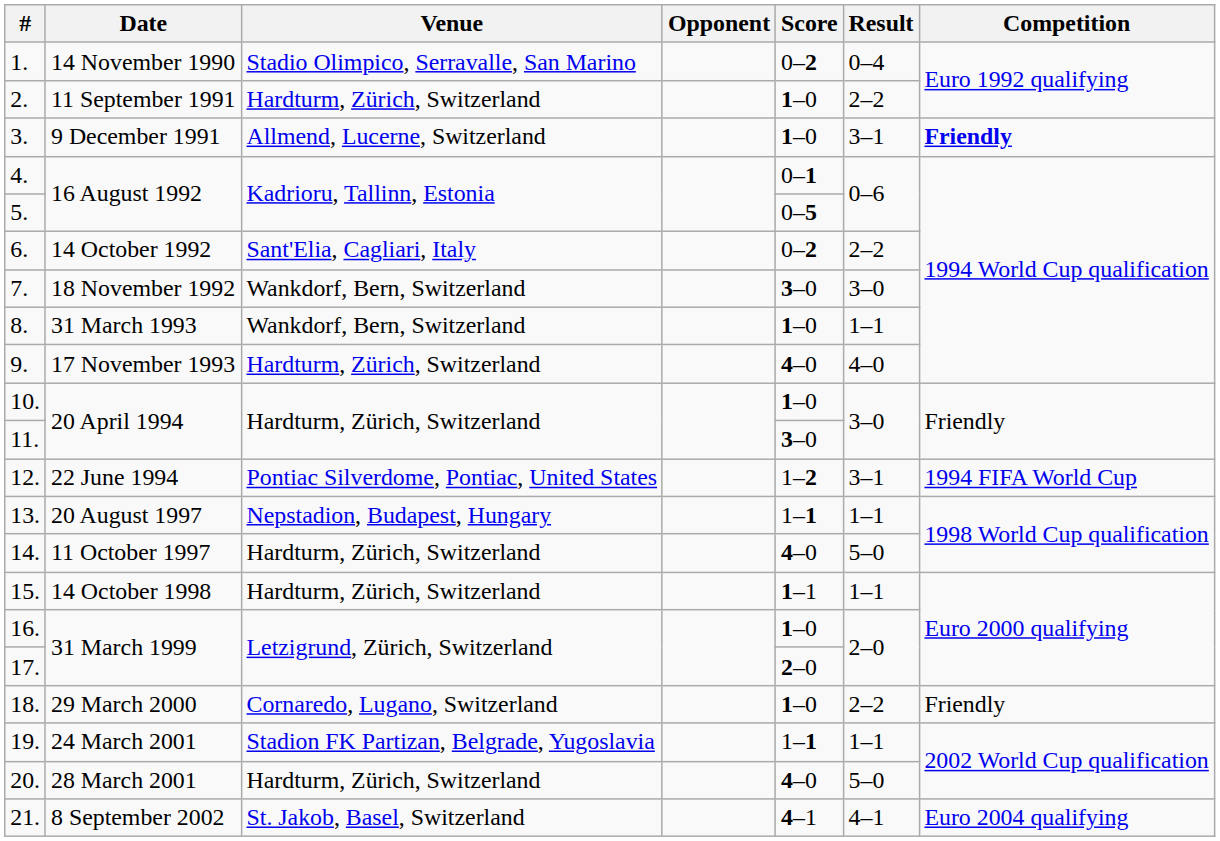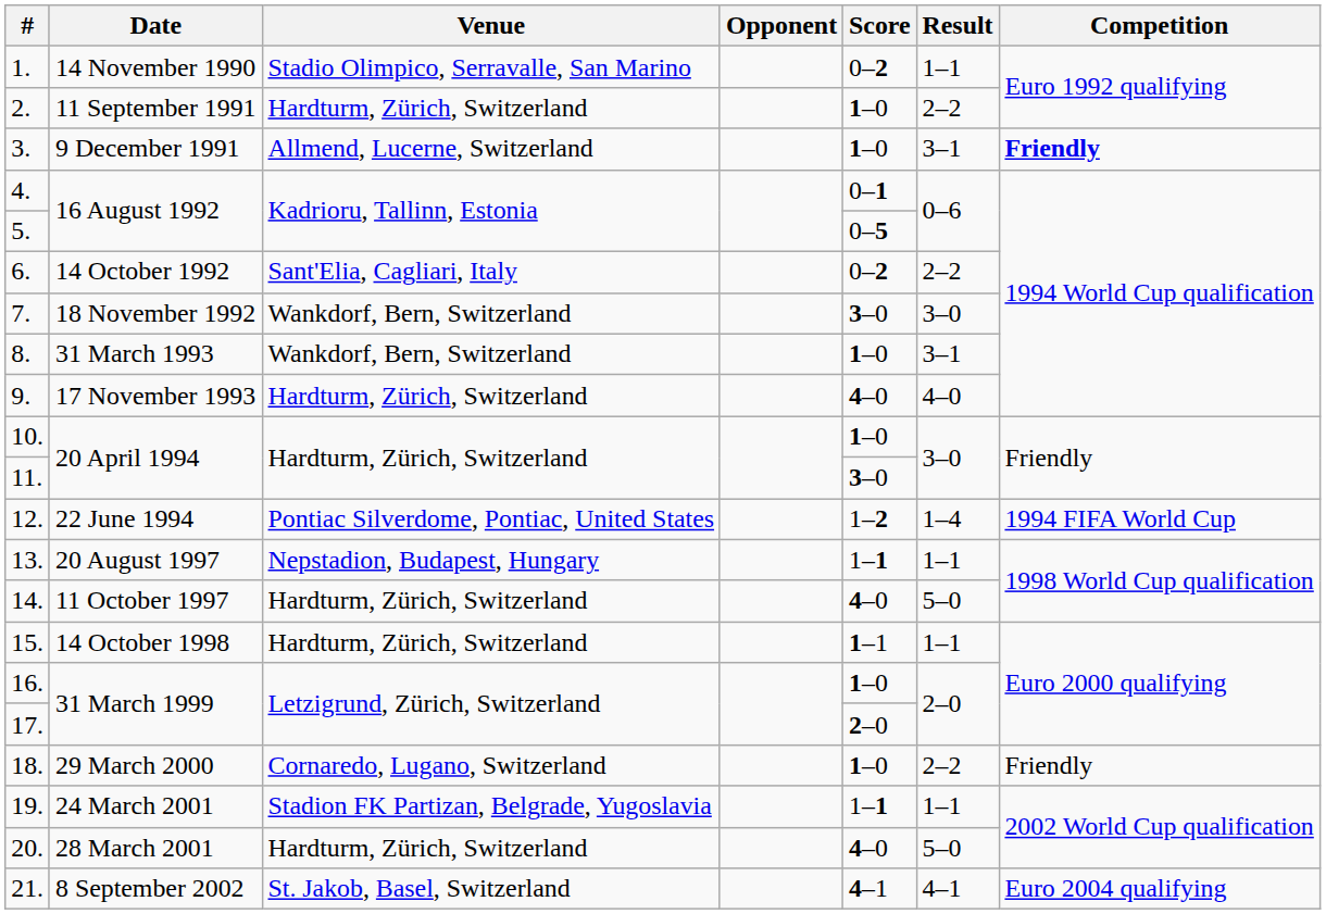 <table class="wikitable">
 <tr>
 <th>#</th>
 <th>Date</th>
 <th>Venue</th>
 <th>Opponent</th>
 <th>Score</th>
 <th>Result</th>
 <th>Competition</th>
 </tr>
 <tr>
 <td>1.</td>
 <td>14 November 1990</td>
 <td><a href='#'>Stadio Olimpico</a>, <a href='#'>Serravalle</a>, <a href='#'>San Marino</a></td>
 <td></td>
 <td>0–<strong>2</strong></td>
-<td>0–4</td>
+<td>1–1</td>
 <td rowspan="2"><a href='#'>Euro 1992 qualifying</a></td>
 </tr>
 <tr>
 <td>2.</td>
 <td>11 September 1991</td>
 <td><a href='#'>Hardturm</a>, <a href='#'>Zürich</a>, Switzerland</td>
 <td></td>
 <td><strong>1</strong>–0</td>
 <td>2–2</td>
 </tr>
 <tr>
 <td>3.</td>
 <td>9 December 1991</td>
 <td><a href='#'>Allmend</a>, <a href='#'>Lucerne</a>, Switzerland</td>
 <td></td>
 <td><strong>1</strong>–0</td>
 <td>3–1</td>
 <td><strong><a href='#'>Friendly</a></strong></td>
 </tr>
 <tr>
 <td>4.</td>
 <td rowspan="2">16 August 1992</td>
 <td rowspan="2"><a href='#'>Kadrioru</a>, <a href='#'>Tallinn</a>, <a href='#'>Estonia</a></td>
 <td rowspan="2"></td>
 <td>0–<strong>1</strong></td>
 <td rowspan="2">0–6</td>
 <td rowspan="6"><a href='#'>1994 World Cup qualification</a></td>
 </tr>
 <tr>
 <td>5.</td>
 <td>0–<strong>5</strong></td>
 </tr>
 <tr>
 <td>6.</td>
 <td>14 October 1992</td>
 <td><a href='#'>Sant'Elia</a>, <a href='#'>Cagliari</a>, <a href='#'>Italy</a></td>
 <td></td>
 <td>0–<strong>2</strong></td>
 <td>2–2</td>
 </tr>
 <tr>
 <td>7.</td>
 <td>18 November 1992</td>
 <td>Wankdorf, Bern, Switzerland</td>
 <td></td>
 <td><strong>3</strong>–0</td>
 <td>3–0</td>
 </tr>
 <tr>
 <td>8.</td>
 <td>31 March 1993</td>
 <td>Wankdorf, Bern, Switzerland</td>
 <td></td>
 <td><strong>1</strong>–0</td>
-<td>1–1</td>
+<td>3–1</td>
 </tr>
 <tr>
 <td>9.</td>
 <td>17 November 1993</td>
 <td><a href='#'>Hardturm</a>, <a href='#'>Zürich</a>, Switzerland</td>
 <td></td>
 <td><strong>4</strong>–0</td>
 <td>4–0</td>
 </tr>
 <tr>
 <td>10.</td>
 <td rowspan="2">20 April 1994</td>
 <td rowspan="2">Hardturm, Zürich, Switzerland</td>
 <td rowspan="2"></td>
 <td><strong>1</strong>–0</td>
 <td rowspan="2">3–0</td>
 <td rowspan="2">Friendly</td>
 </tr>
 <tr>
 <td>11.</td>
 <td><strong>3</strong>–0</td>
 </tr>
 <tr>
 <td>12.</td>
 <td>22 June 1994</td>
 <td><a href='#'>Pontiac Silverdome</a>, <a href='#'>Pontiac</a>, <a href='#'>United States</a></td>
 <td></td>
 <td>1–<strong>2</strong></td>
-<td>3–1</td>
+<td>1–4</td>
 <td><a href='#'>1994 FIFA World Cup</a></td>
 </tr>
 <tr>
 <td>13.</td>
 <td>20 August 1997</td>
 <td><a href='#'>Nepstadion</a>, <a href='#'>Budapest</a>, <a href='#'>Hungary</a></td>
 <td></td>
 <td>1–<strong>1</strong></td>
 <td>1–1</td>
 <td rowspan="2"><a href='#'>1998 World Cup qualification</a></td>
 </tr>
 <tr>
 <td>14.</td>
 <td>11 October 1997</td>
 <td>Hardturm, Zürich, Switzerland</td>
 <td></td>
 <td><strong>4</strong>–0</td>
 <td>5–0</td>
 </tr>
 <tr>
 <td>15.</td>
 <td>14 October 1998</td>
 <td>Hardturm, Zürich, Switzerland</td>
 <td></td>
 <td><strong>1</strong>–1</td>
 <td>1–1</td>
 <td rowspan="3"><a href='#'>Euro 2000 qualifying</a></td>
 </tr>
 <tr>
 <td>16.</td>
 <td rowspan="2">31 March 1999</td>
 <td rowspan="2"><a href='#'>Letzigrund</a>, Zürich, Switzerland</td>
 <td rowspan="2"></td>
 <td><strong>1</strong>–0</td>
 <td rowspan="2">2–0</td>
 </tr>
 <tr>
 <td>17.</td>
 <td><strong>2</strong>–0</td>
 </tr>
 <tr>
 <td>18.</td>
 <td>29 March 2000</td>
 <td><a href='#'>Cornaredo</a>, <a href='#'>Lugano</a>, Switzerland</td>
 <td></td>
 <td><strong>1</strong>–0</td>
 <td>2–2</td>
 <td>Friendly</td>
 </tr>
 <tr>
 <td>19.</td>
 <td>24 March 2001</td>
 <td><a href='#'>Stadion FK Partizan</a>, <a href='#'>Belgrade</a>, <a href='#'>Yugoslavia</a></td>
 <td></td>
 <td>1–<strong>1</strong></td>
 <td>1–1</td>
 <td rowspan="2"><a href='#'>2002 World Cup qualification</a></td>
 </tr>
 <tr>
 <td>20.</td>
 <td>28 March 2001</td>
 <td>Hardturm, Zürich, Switzerland</td>
 <td></td>
 <td><strong>4</strong>–0</td>
 <td>5–0</td>
 </tr>
 <tr>
 <td>21.</td>
 <td>8 September 2002</td>
 <td><a href='#'>St. Jakob</a>, <a href='#'>Basel</a>, Switzerland</td>
 <td></td>
 <td><strong>4</strong>–1</td>
 <td>4–1</td>
 <td><a href='#'>Euro 2004 qualifying</a></td>
 </tr>
 </table>
